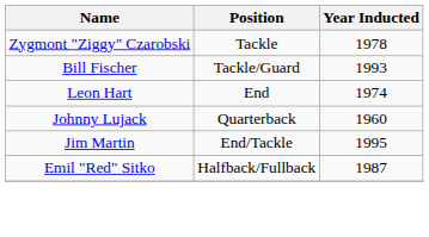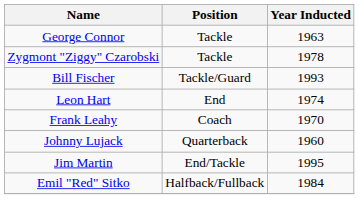 <table class="wikitable sortable">
 <tr>
 <th>Name</th>
 <th>Position</th>
 <th>Year Inducted</th>
+</tr>
+<tr align="center">
+<td><a href='#'>George Connor</a></td>
+<td>Tackle</td>
+<td>1963</td>
 </tr>
 <tr align="center">
 <td><a href='#'>Zygmont "Ziggy" Czarobski</a></td>
 <td>Tackle</td>
 <td>1978</td>
 </tr>
 <tr align="center">
 <td><a href='#'>Bill Fischer</a></td>
 <td>Tackle/Guard</td>
 <td>1993</td>
 </tr>
 <tr align="center">
 <td><a href='#'>Leon Hart</a></td>
 <td>End</td>
 <td>1974</td>
 </tr>
 <tr align="center">
+<td><a href='#'>Frank Leahy</a></td>
+<td>Coach</td>
+<td>1970</td>
+</tr>
+<tr align="center">
 <td><a href='#'>Johnny Lujack</a></td>
 <td>Quarterback</td>
 <td>1960</td>
 </tr>
 <tr align="center">
 <td><a href='#'>Jim Martin</a></td>
 <td>End/Tackle</td>
 <td>1995</td>
 </tr>
 <tr align="center">
 <td><a href='#'>Emil "Red" Sitko</a></td>
 <td>Halfback/Fullback</td>
-<td>1987</td>
+<td>1984</td>
 </tr>
 <tr align="center">
 </tr>
 </table>
